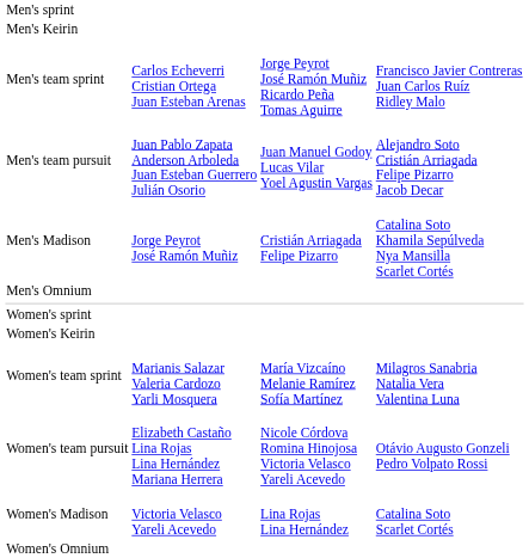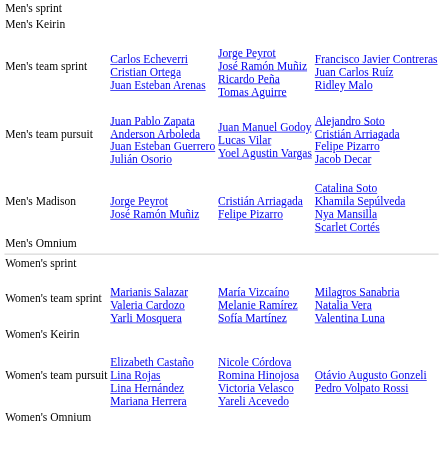 <table>
 <tr>
 <td>Men's sprint</td>
 <td></td>
 <td></td>
 <td></td>
 </tr>
 <tr>
 <td>Men's Keirin</td>
 <td></td>
 <td></td>
 <td></td>
 </tr>
 <tr>
 <td>Men's team sprint</td>
 <td><br><a href='#'>Carlos Echeverri</a><br><a href='#'>Cristian Ortega</a><br><a href='#'>Juan Esteban Arenas</a></td>
 <td><br><a href='#'>Jorge Peyrot</a><br><a href='#'>José Ramón Muñiz</a><br><a href='#'>Ricardo Peña</a><br><a href='#'>Tomas Aguirre</a></td>
 <td><br><a href='#'>Francisco Javier Contreras</a><br><a href='#'>Juan Carlos Ruíz</a><br><a href='#'>Ridley Malo</a></td>
 </tr>
 <tr>
 <td>Men's team pursuit</td>
 <td><br><a href='#'>Juan Pablo Zapata</a><br><a href='#'>Anderson Arboleda</a><br><a href='#'>Juan Esteban Guerrero</a><br><a href='#'>Julián Osorio</a></td>
 <td><br><a href='#'>Juan Manuel Godoy</a><br><a href='#'>Lucas Vilar</a><br><a href='#'>Yoel Agustin Vargas</a></td>
 <td><br><a href='#'>Alejandro Soto</a><br><a href='#'>Cristián Arriagada</a><br><a href='#'>Felipe Pizarro</a><br><a href='#'>Jacob Decar</a></td>
 </tr>
 <tr>
 <td>Men's Madison</td>
 <td><br><a href='#'>Jorge Peyrot</a><br><a href='#'>José Ramón Muñiz</a></td>
 <td><br><a href='#'>Cristián Arriagada</a><br><a href='#'>Felipe Pizarro</a></td>
 <td><br><a href='#'>Catalina Soto</a><br><a href='#'>Khamila Sepúlveda</a><br><a href='#'>Nya Mansilla</a><br><a href='#'>Scarlet Cortés</a></td>
 </tr>
 <tr>
 <td>Men's Omnium</td>
 <td></td>
 <td></td>
 <td></td>
 </tr>
 <tr>
 </tr>
 <tr bgcolor=#ddd>
 <td colspan=4></td>
 </tr>
 <tr>
 <td>Women's sprint</td>
 <td></td>
 <td></td>
 <td></td>
 </tr>
 <tr>
+<td>Women's team sprint</td>
+<td><br><a href='#'>Marianis Salazar</a><br><a href='#'>Valeria Cardozo</a><br><a href='#'>Yarli Mosquera</a></td>
+<td><br><a href='#'>María Vizcaíno</a><br><a href='#'>Melanie Ramírez</a><br><a href='#'>Sofía Martínez</a></td>
+<td><br><a href='#'>Milagros Sanabria</a><br><a href='#'>Natalia Vera</a><br><a href='#'>Valentina Luna</a></td>
+</tr>
+<tr>
 <td>Women's Keirin</td>
 <td></td>
 <td></td>
 <td></td>
-</tr>
-<tr>
-<td>Women's team sprint</td>
-<td><br><a href='#'>Marianis Salazar</a><br><a href='#'>Valeria Cardozo</a><br><a href='#'>Yarli Mosquera</a></td>
-<td><br><a href='#'>María Vizcaíno</a><br><a href='#'>Melanie Ramírez</a><br><a href='#'>Sofía Martínez</a></td>
-<td><br><a href='#'>Milagros Sanabria</a><br><a href='#'>Natalia Vera</a><br><a href='#'>Valentina Luna</a></td>
 </tr>
 <tr>
 <td>Women's team pursuit</td>
 <td><br><a href='#'>Elizabeth Castaño</a><br><a href='#'>Lina Rojas</a><br><a href='#'>Lina Hernández</a><br><a href='#'>Mariana Herrera</a></td>
 <td><br><a href='#'>Nicole Córdova</a><br><a href='#'>Romina Hinojosa</a><br><a href='#'>Victoria Velasco</a><br><a href='#'>Yareli Acevedo</a></td>
 <td><br><a href='#'>Otávio Augusto Gonzeli</a><br><a href='#'>Pedro Volpato Rossi</a></td>
 </tr>
 <tr>
-<td>Women's Madison</td>
-<td><br><a href='#'>Victoria Velasco</a><br><a href='#'>Yareli Acevedo</a></td>
-<td><br><a href='#'>Lina Rojas</a><br><a href='#'>Lina Hernández</a></td>
-<td><br><a href='#'>Catalina Soto</a><br><a href='#'>Scarlet Cortés</a></td>
-</tr>
-<tr>
 <td>Women's Omnium</td>
 <td></td>
 <td></td>
 <td></td>
 </tr>
 </table>
